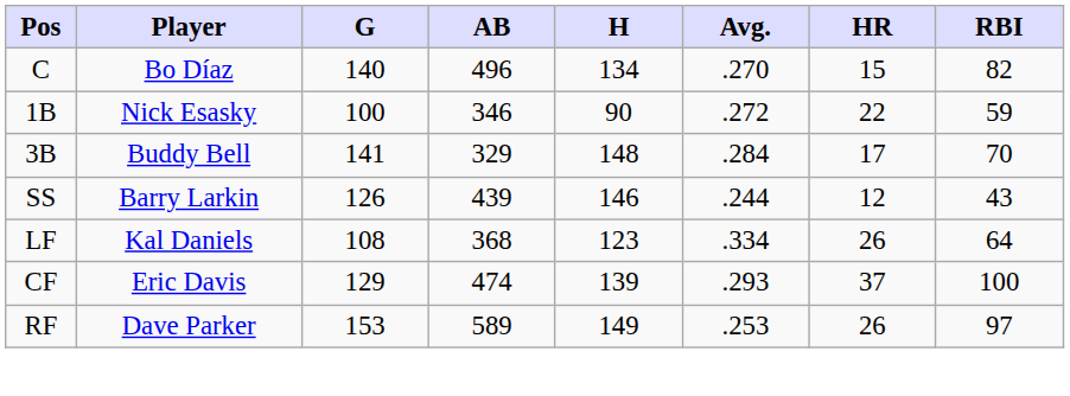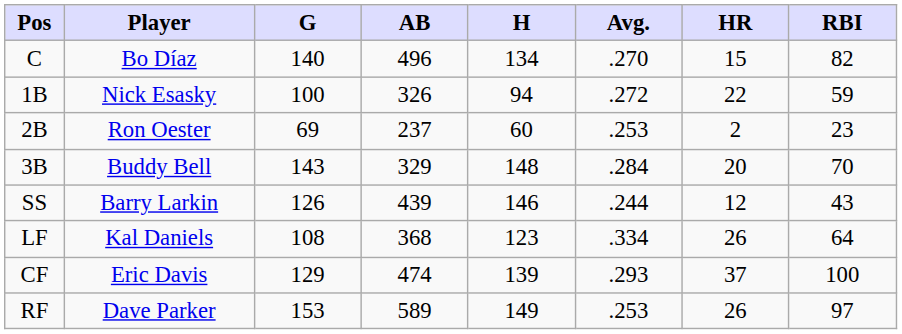 <table class="wikitable sortable">
 <tr>
 <th style="background:#ddf; width:5%;">Pos</th>
 <th style="background:#ddf; width:16%;">Player</th>
 <th style="background:#ddf; width:9%;">G</th>
 <th style="background:#ddf; width:9%;">AB</th>
 <th style="background:#ddf; width:9%;">H</th>
 <th style="background:#ddf; width:9%;">Avg.</th>
 <th style="background:#ddf; width:9%;">HR</th>
 <th style="background:#ddf; width:9%;">RBI</th>
 </tr>
 <tr style="text-align:center;">
 <td>C</td>
 <td><a href='#'>Bo Díaz</a></td>
 <td>140</td>
 <td>496</td>
 <td>134</td>
 <td>.270</td>
 <td>15</td>
 <td>82</td>
 </tr>
 <tr style="text-align:center;">
 <td>1B</td>
 <td><a href='#'>Nick Esasky</a></td>
 <td>100</td>
-<td>346</td>
-<td>90</td>
+<td>326</td>
+<td>94</td>
 <td>.272</td>
 <td>22</td>
 <td>59</td>
 </tr>
 <tr style="text-align:center;">
+<td>2B</td>
+<td><a href='#'>Ron Oester</a></td>
+<td>69</td>
+<td>237</td>
+<td>60</td>
+<td>.253</td>
+<td>2</td>
+<td>23</td>
+</tr>
+<tr style="text-align:center;">
 <td>3B</td>
 <td><a href='#'>Buddy Bell</a></td>
-<td>141</td>
+<td>143</td>
 <td>329</td>
 <td>148</td>
 <td>.284</td>
-<td>17</td>
+<td>20</td>
 <td>70</td>
 </tr>
 <tr style="text-align:center;">
 <td>SS</td>
 <td><a href='#'>Barry Larkin</a></td>
 <td>126</td>
 <td>439</td>
 <td>146</td>
 <td>.244</td>
 <td>12</td>
 <td>43</td>
 </tr>
 <tr style="text-align:center;">
 <td>LF</td>
 <td><a href='#'>Kal Daniels</a></td>
 <td>108</td>
 <td>368</td>
 <td>123</td>
 <td>.334</td>
 <td>26</td>
 <td>64</td>
 </tr>
 <tr style="text-align:center;">
 <td>CF</td>
 <td><a href='#'>Eric Davis</a></td>
 <td>129</td>
 <td>474</td>
 <td>139</td>
 <td>.293</td>
 <td>37</td>
 <td>100</td>
 </tr>
 <tr style="text-align:center;">
 <td>RF</td>
 <td><a href='#'>Dave Parker</a></td>
 <td>153</td>
 <td>589</td>
 <td>149</td>
 <td>.253</td>
 <td>26</td>
 <td>97</td>
 </tr>
 </table>
